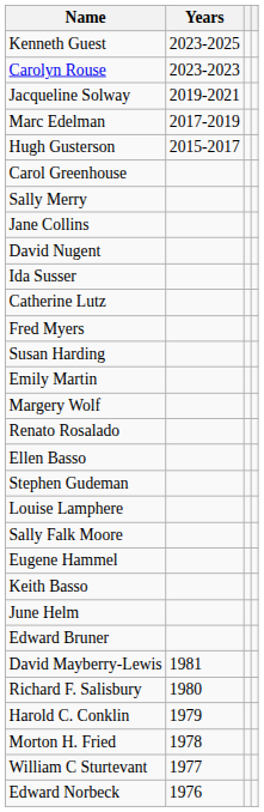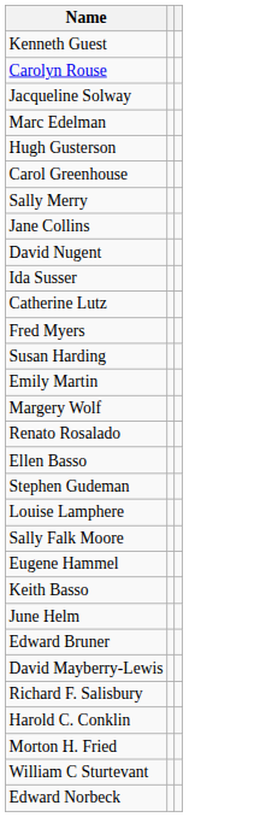 <table class="wikitable">
 <tr>
 <th><strong>Name</strong></th>
-<th>Years</th>
 <th></th>
 <th></th>
 </tr>
 <tr>
 <td>Kenneth Guest</td>
-<td>2023-2025</td>
 <td></td>
 <td></td>
 </tr>
 <tr>
 <td><a href='#'>Carolyn Rouse</a></td>
-<td>2023-2023</td>
 <td></td>
 <td></td>
 </tr>
 <tr>
 <td>Jacqueline Solway</td>
-<td>2019-2021</td>
 <td></td>
 <td></td>
 </tr>
 <tr>
 <td>Marc Edelman</td>
-<td>2017-2019</td>
 <td></td>
 <td></td>
 </tr>
 <tr>
 <td>Hugh Gusterson</td>
-<td>2015-2017</td>
 <td></td>
 <td></td>
 </tr>
 <tr>
 <td>Carol Greenhouse</td>
 <td></td>
 <td></td>
-<td></td>
 </tr>
 <tr>
 <td>Sally Merry</td>
-<td></td>
 <td></td>
 <td></td>
 </tr>
 <tr>
 <td>Jane Collins</td>
 <td></td>
 <td></td>
-<td></td>
 </tr>
 <tr>
 <td>David Nugent</td>
-<td></td>
 <td></td>
 <td></td>
 </tr>
 <tr>
 <td>Ida Susser</td>
 <td></td>
 <td></td>
-<td></td>
 </tr>
 <tr>
 <td>Catherine Lutz</td>
-<td></td>
 <td></td>
 <td></td>
 </tr>
 <tr>
 <td>Fred Myers</td>
 <td></td>
 <td></td>
-<td></td>
 </tr>
 <tr>
 <td>Susan Harding</td>
-<td></td>
 <td></td>
 <td></td>
 </tr>
 <tr>
 <td>Emily Martin</td>
 <td></td>
 <td></td>
-<td></td>
 </tr>
 <tr>
 <td>Margery Wolf</td>
-<td></td>
 <td></td>
 <td></td>
 </tr>
 <tr>
 <td>Renato Rosalado</td>
 <td></td>
 <td></td>
-<td></td>
 </tr>
 <tr>
 <td>Ellen Basso</td>
-<td></td>
 <td></td>
 <td></td>
 </tr>
 <tr>
 <td>Stephen Gudeman</td>
 <td></td>
 <td></td>
-<td></td>
 </tr>
 <tr>
 <td>Louise Lamphere</td>
-<td></td>
 <td></td>
 <td></td>
 </tr>
 <tr>
 <td>Sally Falk Moore</td>
 <td></td>
 <td></td>
-<td></td>
 </tr>
 <tr>
 <td>Eugene Hammel</td>
-<td></td>
 <td></td>
 <td></td>
 </tr>
 <tr>
 <td>Keith Basso</td>
 <td></td>
 <td></td>
-<td></td>
 </tr>
 <tr>
 <td>June Helm</td>
-<td></td>
 <td></td>
 <td></td>
 </tr>
 <tr>
 <td>Edward Bruner</td>
 <td></td>
 <td></td>
-<td></td>
 </tr>
 <tr>
 <td>David Mayberry-Lewis</td>
-<td>1981</td>
 <td></td>
 <td></td>
 </tr>
 <tr>
 <td>Richard F. Salisbury</td>
-<td>1980</td>
 <td></td>
 <td></td>
 </tr>
 <tr>
 <td>Harold C. Conklin</td>
-<td>1979</td>
 <td></td>
 <td></td>
 </tr>
 <tr>
 <td>Morton H. Fried</td>
-<td>1978</td>
 <td></td>
 <td></td>
 </tr>
 <tr>
 <td>William C Sturtevant</td>
-<td>1977</td>
 <td></td>
 <td></td>
 </tr>
 <tr>
 <td>Edward Norbeck</td>
-<td>1976</td>
 <td></td>
 <td></td>
 </tr>
 </table>
